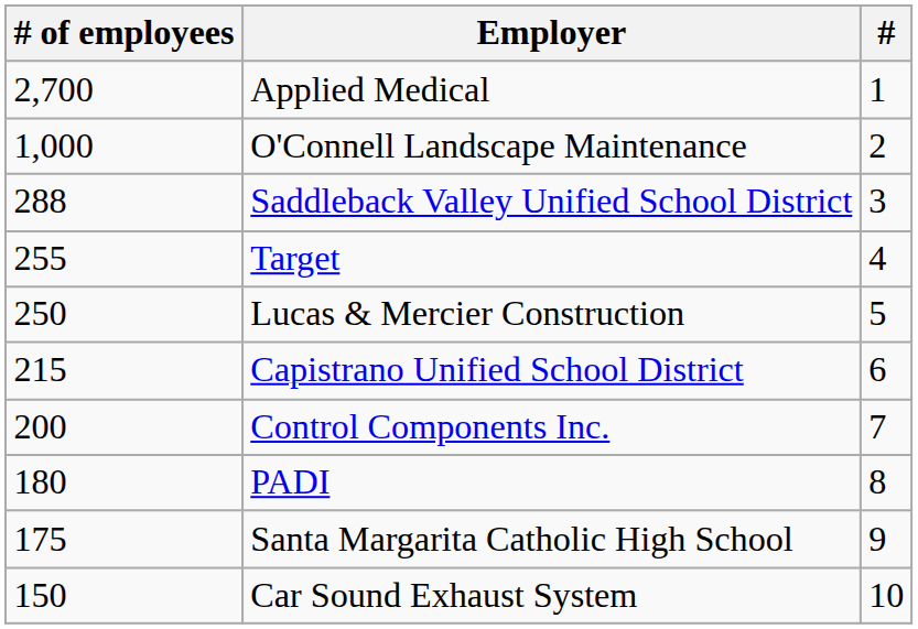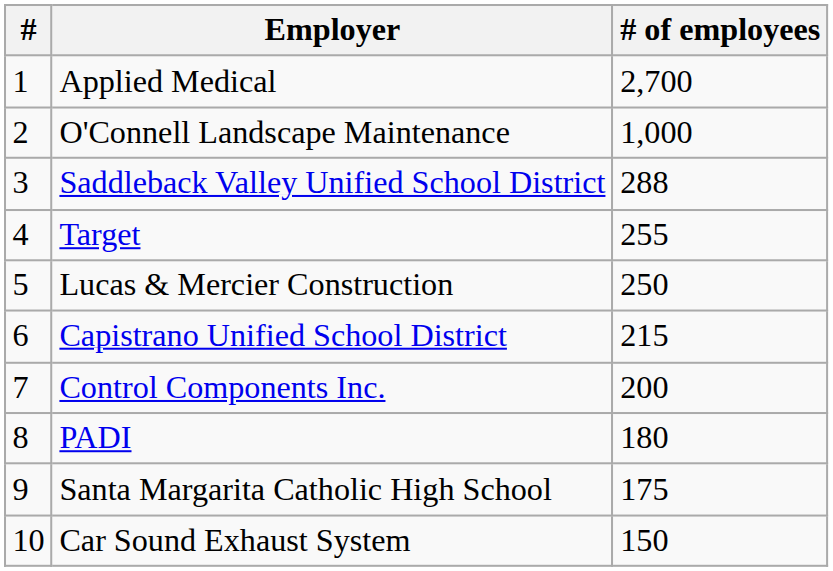 <table class="wikitable">
 <tr>
+<th>#</th>
+<th>Employer</th>
 <th># of employees</th>
-<th>Employer</th>
-<th>#</th>
 </tr>
 <tr>
+<td>1</td>
+<td>Applied Medical</td>
 <td>2,700</td>
-<td>Applied Medical</td>
-<td>1</td>
 </tr>
 <tr>
+<td>2</td>
+<td>O'Connell Landscape Maintenance</td>
 <td>1,000</td>
-<td>O'Connell Landscape Maintenance</td>
-<td>2</td>
 </tr>
 <tr>
+<td>3</td>
+<td><a href='#'>Saddleback Valley Unified School District</a></td>
 <td>288</td>
-<td><a href='#'>Saddleback Valley Unified School District</a></td>
-<td>3</td>
 </tr>
 <tr>
+<td>4</td>
+<td><a href='#'>Target</a></td>
 <td>255</td>
-<td><a href='#'>Target</a></td>
-<td>4</td>
 </tr>
 <tr>
+<td>5</td>
+<td>Lucas & Mercier Construction</td>
 <td>250</td>
-<td>Lucas & Mercier Construction</td>
-<td>5</td>
 </tr>
 <tr>
+<td>6</td>
+<td><a href='#'>Capistrano Unified School District</a></td>
 <td>215</td>
-<td><a href='#'>Capistrano Unified School District</a></td>
-<td>6</td>
 </tr>
 <tr>
+<td>7</td>
+<td><a href='#'>Control Components Inc.</a></td>
 <td>200</td>
-<td><a href='#'>Control Components Inc.</a></td>
-<td>7</td>
 </tr>
 <tr>
+<td>8</td>
+<td><a href='#'>PADI</a></td>
 <td>180</td>
-<td><a href='#'>PADI</a></td>
-<td>8</td>
 </tr>
 <tr>
+<td>9</td>
+<td>Santa Margarita Catholic High School</td>
 <td>175</td>
-<td>Santa Margarita Catholic High School</td>
-<td>9</td>
 </tr>
 <tr>
+<td>10</td>
+<td>Car Sound Exhaust System</td>
 <td>150</td>
-<td>Car Sound Exhaust System</td>
-<td>10</td>
 </tr>
 </table>
